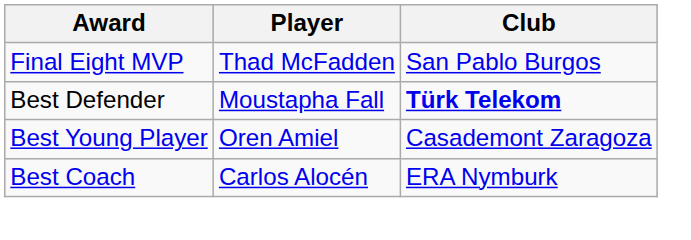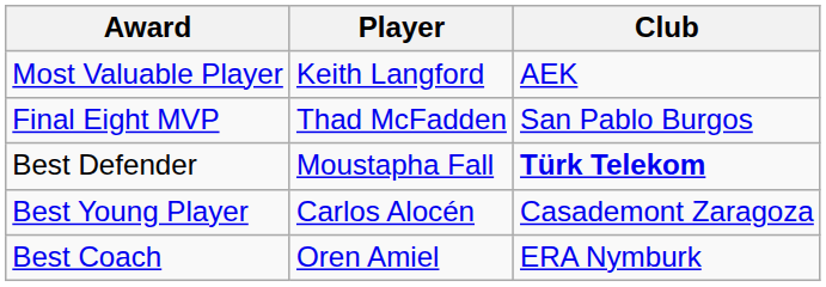 <table class="wikitable">
 <tr>
 <th>Award</th>
 <th>Player</th>
 <th>Club</th>
+</tr>
+<tr>
+<td><a href='#'>Most Valuable Player</a></td>
+<td> <a href='#'>Keith Langford</a></td>
+<td> <a href='#'>AEK</a></td>
 </tr>
 <tr>
 <td><a href='#'>Final Eight MVP</a></td>
 <td> <a href='#'>Thad McFadden</a></td>
 <td> <a href='#'>San Pablo Burgos</a></td>
 </tr>
 <tr>
 <td>Best Defender</td>
 <td> <a href='#'>Moustapha Fall</a></td>
 <td><strong> <a href='#'>Türk Telekom</a></strong></td>
 </tr>
 <tr>
 <td><a href='#'>Best Young Player</a></td>
-<td> <a href='#'>Oren Amiel</a></td>
+<td> <a href='#'>Carlos Alocén</a></td>
 <td> <a href='#'>Casademont Zaragoza</a></td>
 </tr>
 <tr>
 <td><a href='#'>Best Coach</a></td>
-<td> <a href='#'>Carlos Alocén</a></td>
+<td> <a href='#'>Oren Amiel</a></td>
 <td> <a href='#'>ERA Nymburk</a></td>
 </tr>
 </table>
